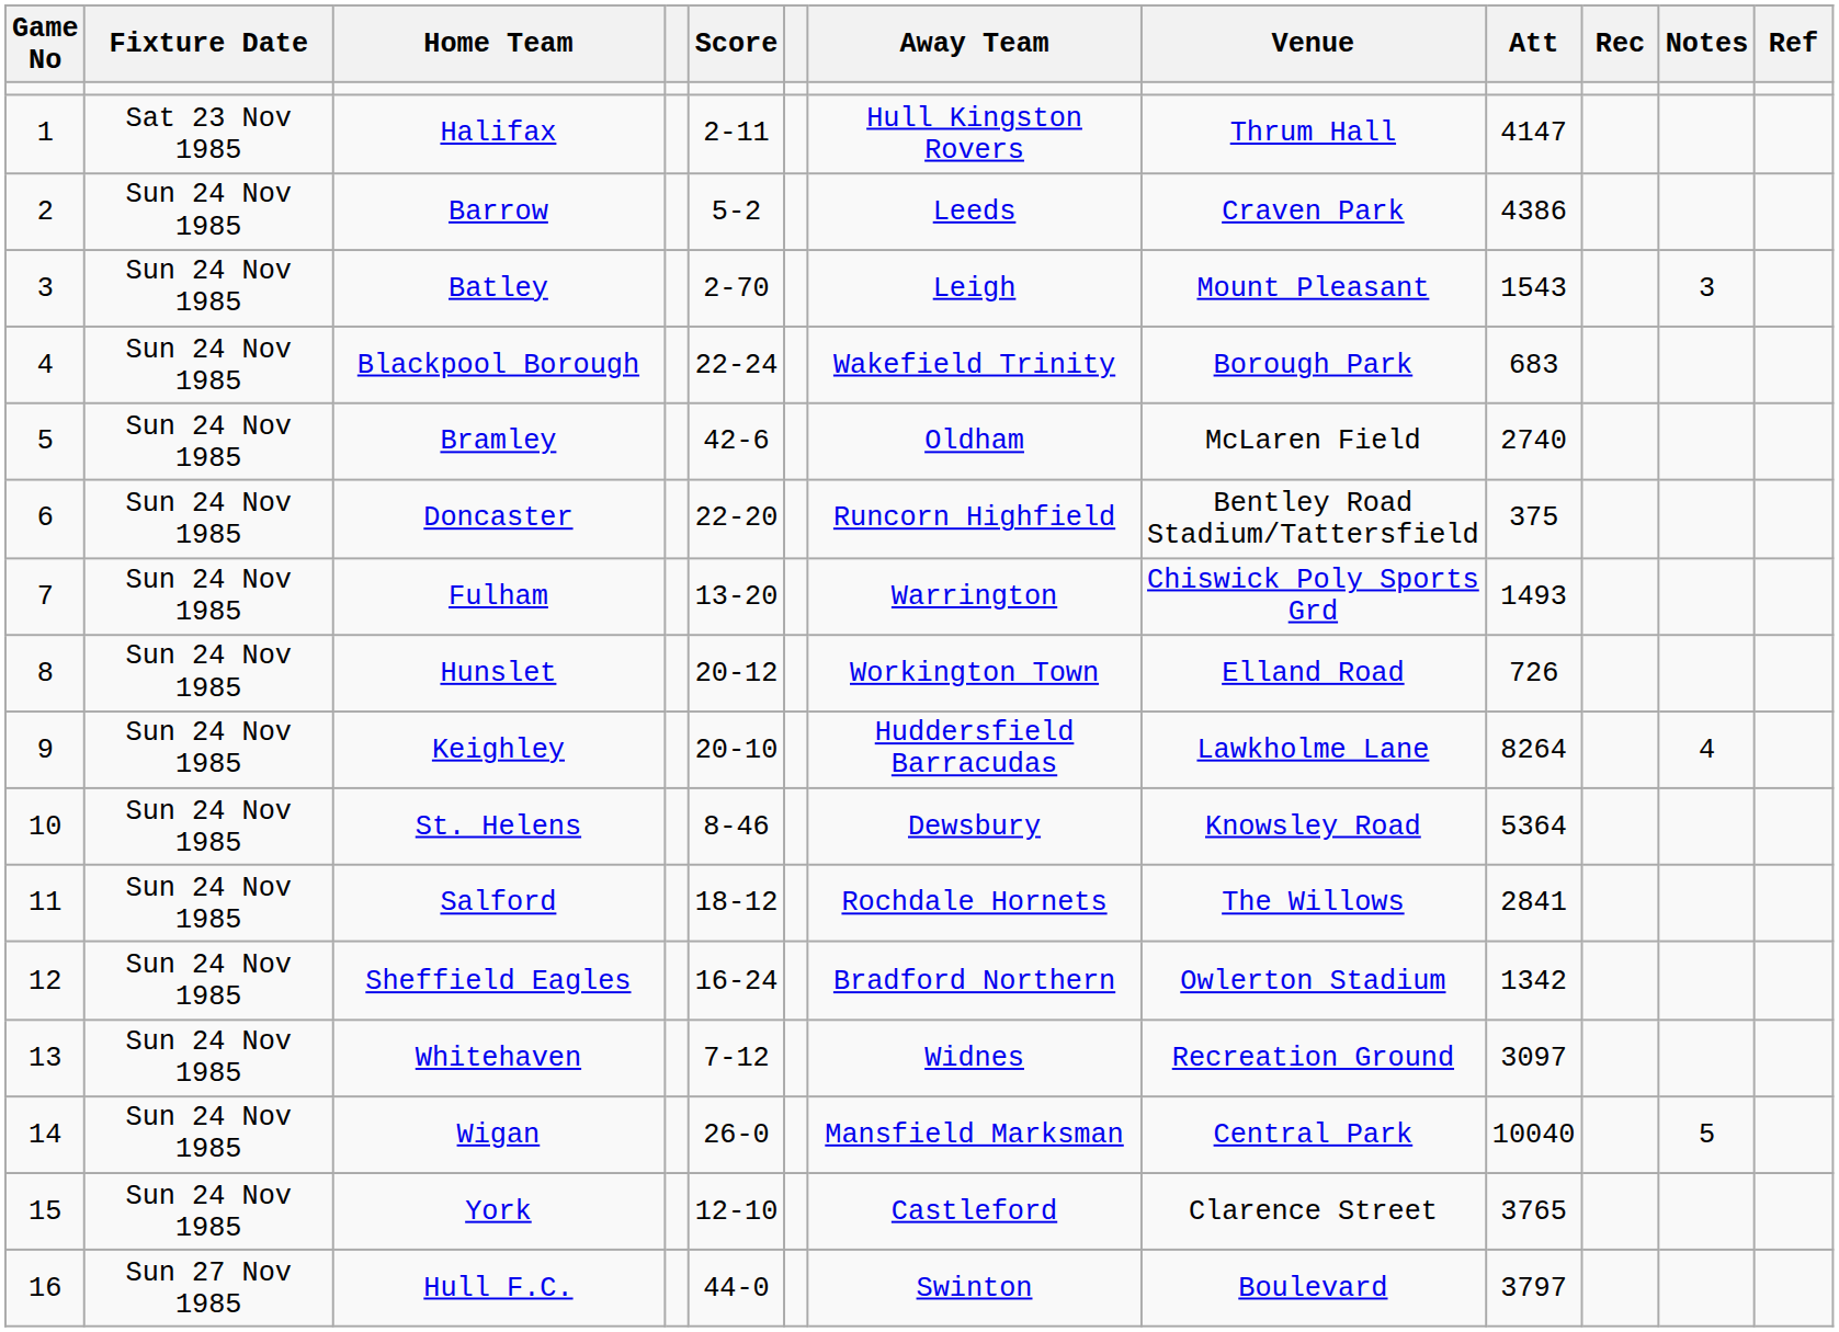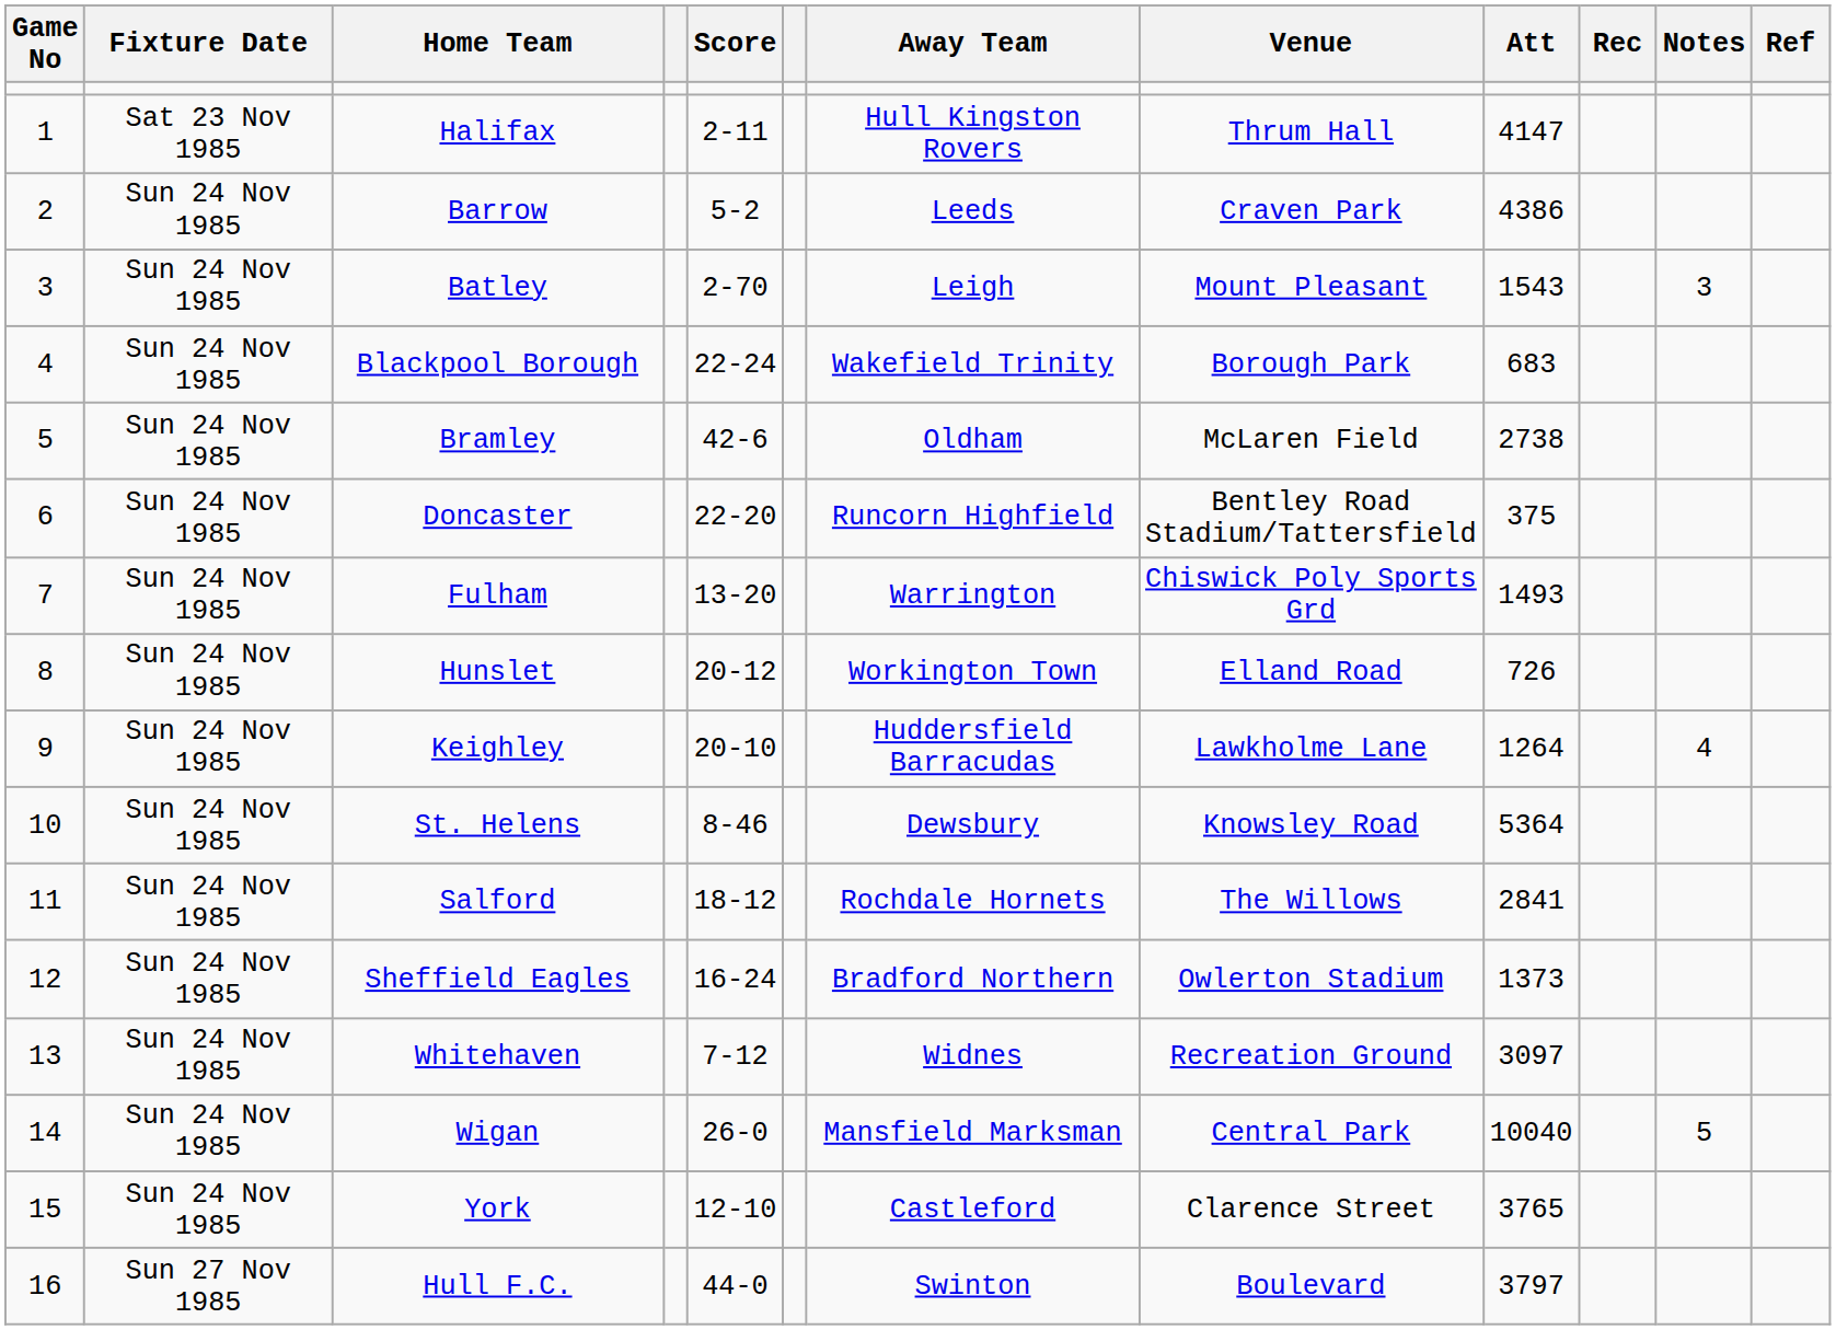 <table class="wikitable" style="text-align:center;">
 <tr>
 <th width=10 abbr="No">Game No</th>
 <th width=110 abbr="Date">Fixture Date</th>
 <th width=150 abbr="Home Team">Home Team</th>
 <th width=5 abbr="space"></th>
 <th width=20 abbr="Score">Score</th>
 <th width=5 abbr="space"></th>
 <th width=150 abbr="Away Team">Away Team</th>
 <th width=150 abbr="Venue">Venue</th>
 <th width=30 abbr="Att">Att</th>
 <th width=30 abbr="Rec">Rec</th>
 <th width=20 abbr="Notes">Notes</th>
 <th width=30 abbr="Ref">Ref</th>
 </tr>
 <tr>
 <td></td>
 <td></td>
 <td></td>
 <td></td>
 <td></td>
 <td></td>
 <td></td>
 <td></td>
 <td></td>
 <td></td>
 <td></td>
 <td></td>
 </tr>
 <tr>
 <td>1</td>
 <td>Sat 23 Nov 1985</td>
 <td><a href='#'>Halifax</a></td>
 <td></td>
 <td>2-11</td>
 <td></td>
 <td><a href='#'>Hull Kingston Rovers</a></td>
 <td><a href='#'>Thrum Hall</a></td>
 <td>4147</td>
 <td></td>
 <td></td>
 <td></td>
 </tr>
 <tr>
 <td>2</td>
 <td>Sun 24 Nov 1985</td>
 <td><a href='#'>Barrow</a></td>
 <td></td>
 <td>5-2</td>
 <td></td>
 <td><a href='#'>Leeds</a></td>
 <td><a href='#'>Craven Park</a></td>
 <td>4386</td>
 <td></td>
 <td></td>
 <td></td>
 </tr>
 <tr>
 <td>3</td>
 <td>Sun 24 Nov 1985</td>
 <td><a href='#'>Batley</a></td>
 <td></td>
 <td>2-70</td>
 <td></td>
 <td><a href='#'>Leigh</a></td>
 <td><a href='#'>Mount Pleasant</a></td>
 <td>1543</td>
 <td></td>
 <td>3</td>
 <td></td>
 </tr>
 <tr>
 <td>4</td>
 <td>Sun 24 Nov 1985</td>
 <td><a href='#'>Blackpool Borough</a></td>
 <td></td>
 <td>22-24</td>
 <td></td>
 <td><a href='#'>Wakefield Trinity</a></td>
 <td><a href='#'>Borough Park</a></td>
 <td>683</td>
 <td></td>
 <td></td>
 <td></td>
 </tr>
 <tr>
 <td>5</td>
 <td>Sun 24 Nov 1985</td>
 <td><a href='#'>Bramley</a></td>
 <td></td>
 <td>42-6</td>
 <td></td>
 <td><a href='#'>Oldham</a></td>
 <td>McLaren Field</td>
-<td>2740</td>
+<td>2738</td>
 <td></td>
 <td></td>
 <td></td>
 </tr>
 <tr>
 <td>6</td>
 <td>Sun 24 Nov 1985</td>
 <td><a href='#'>Doncaster</a></td>
 <td></td>
 <td>22-20</td>
 <td></td>
 <td><a href='#'>Runcorn Highfield</a></td>
 <td>Bentley Road Stadium/Tattersfield</td>
 <td>375</td>
 <td></td>
 <td></td>
 <td></td>
 </tr>
 <tr>
 <td>7</td>
 <td>Sun 24 Nov 1985</td>
 <td><a href='#'>Fulham</a></td>
 <td></td>
 <td>13-20</td>
 <td></td>
 <td><a href='#'>Warrington</a></td>
 <td><a href='#'>Chiswick Poly Sports Grd</a></td>
 <td>1493</td>
 <td></td>
 <td></td>
 <td></td>
 </tr>
 <tr>
 <td>8</td>
 <td>Sun 24 Nov 1985</td>
 <td><a href='#'>Hunslet</a></td>
 <td></td>
 <td>20-12</td>
 <td></td>
 <td><a href='#'>Workington Town</a></td>
 <td><a href='#'>Elland Road</a></td>
 <td>726</td>
 <td></td>
 <td></td>
 <td></td>
 </tr>
 <tr>
 <td>9</td>
 <td>Sun 24 Nov 1985</td>
 <td><a href='#'>Keighley</a></td>
 <td></td>
 <td>20-10</td>
 <td></td>
 <td><a href='#'>Huddersfield Barracudas</a></td>
 <td><a href='#'>Lawkholme Lane</a></td>
-<td>8264</td>
+<td>1264</td>
 <td></td>
 <td>4</td>
 <td></td>
 </tr>
 <tr>
 <td>10</td>
 <td>Sun 24 Nov 1985</td>
 <td><a href='#'>St. Helens</a></td>
 <td></td>
 <td>8-46</td>
 <td></td>
 <td><a href='#'>Dewsbury</a></td>
 <td><a href='#'>Knowsley Road</a></td>
 <td>5364</td>
 <td></td>
 <td></td>
 <td></td>
 </tr>
 <tr>
 <td>11</td>
 <td>Sun 24 Nov 1985</td>
 <td><a href='#'>Salford</a></td>
 <td></td>
 <td>18-12</td>
 <td></td>
 <td><a href='#'>Rochdale Hornets</a></td>
 <td><a href='#'>The Willows</a></td>
 <td>2841</td>
 <td></td>
 <td></td>
 <td></td>
 </tr>
 <tr>
 <td>12</td>
 <td>Sun 24 Nov 1985</td>
 <td><a href='#'>Sheffield Eagles</a></td>
 <td></td>
 <td>16-24</td>
 <td></td>
 <td><a href='#'>Bradford Northern</a></td>
 <td><a href='#'>Owlerton Stadium</a></td>
-<td>1342</td>
+<td>1373</td>
 <td></td>
 <td></td>
 <td></td>
 </tr>
 <tr>
 <td>13</td>
 <td>Sun 24 Nov 1985</td>
 <td><a href='#'>Whitehaven</a></td>
 <td></td>
 <td>7-12</td>
 <td></td>
 <td><a href='#'>Widnes</a></td>
 <td><a href='#'>Recreation Ground</a></td>
 <td>3097</td>
 <td></td>
 <td></td>
 <td></td>
 </tr>
 <tr>
 <td>14</td>
 <td>Sun 24 Nov 1985</td>
 <td><a href='#'>Wigan</a></td>
 <td></td>
 <td>26-0</td>
 <td></td>
 <td><a href='#'>Mansfield Marksman</a></td>
 <td><a href='#'>Central Park</a></td>
 <td>10040</td>
 <td></td>
 <td>5</td>
 <td></td>
 </tr>
 <tr>
 <td>15</td>
 <td>Sun 24 Nov 1985</td>
 <td><a href='#'>York</a></td>
 <td></td>
 <td>12-10</td>
 <td></td>
 <td><a href='#'>Castleford</a></td>
 <td>Clarence Street</td>
 <td>3765</td>
 <td></td>
 <td></td>
 <td></td>
 </tr>
 <tr>
 <td>16</td>
 <td>Sun 27 Nov 1985</td>
 <td><a href='#'>Hull F.C.</a></td>
 <td></td>
 <td>44-0</td>
 <td></td>
 <td><a href='#'>Swinton</a></td>
 <td><a href='#'>Boulevard</a></td>
 <td>3797</td>
 <td></td>
 <td></td>
 <td></td>
 </tr>
 </table>
